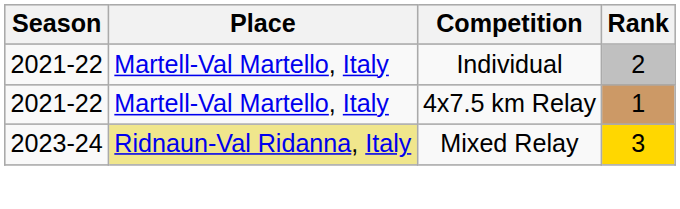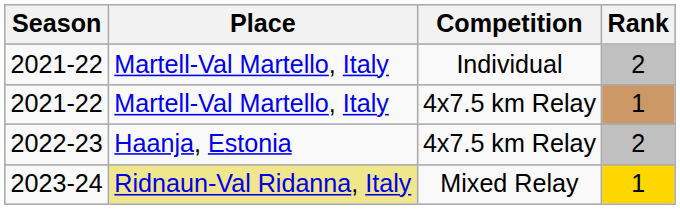 <table class="wikitable sortable" style="text-align: center;">
 <tr>
 <th>Season</th>
 <th>Place</th>
 <th>Competition</th>
 <th>Rank</th>
 </tr>
 <tr>
 <td>2021-22</td>
 <td style="text-align: left;"> <a href='#'>Martell-Val Martello</a>, <a href='#'>Italy</a></td>
 <td>Individual</td>
 <td bgcolor=silver>2</td>
 </tr>
 <tr>
 <td>2021-22</td>
 <td style="text-align: left;"> <a href='#'>Martell-Val Martello</a>, <a href='#'>Italy</a></td>
 <td>4x7.5 km Relay</td>
 <td bgcolor="cc9966">1</td>
 </tr>
 <tr>
+<td>2022-23</td>
+<td style="text-align: left;"> <a href='#'>Haanja</a>, <a href='#'>Estonia</a></td>
+<td>4x7.5 km Relay</td>
+<td bgcolor=silver>2</td>
+</tr>
+<tr>
 <td>2023-24</td>
 <td style="background: khaki; text-align: left;"> <a href='#'>Ridnaun-Val Ridanna</a>, <a href='#'>Italy</a></td>
 <td>Mixed Relay</td>
-<td bgcolor=gold>3 </td>
+<td bgcolor=gold>1 </td>
 </tr>
 </table>
